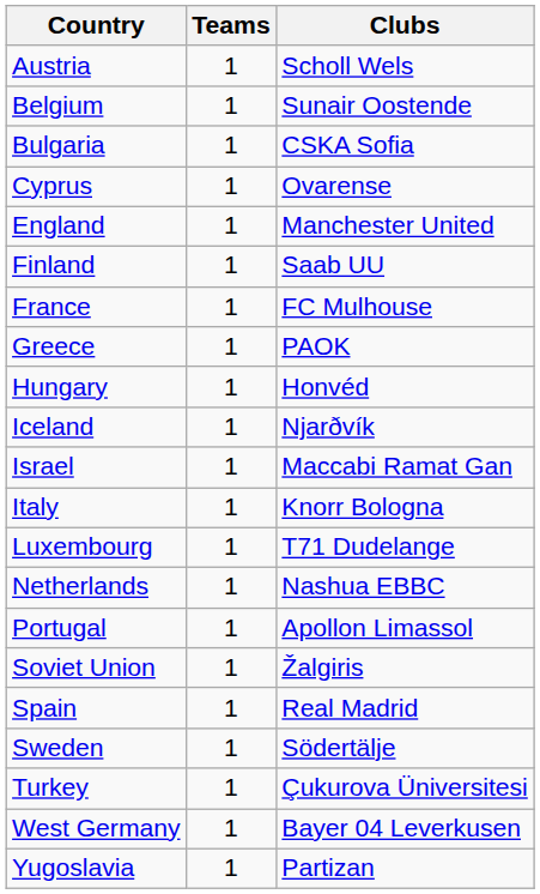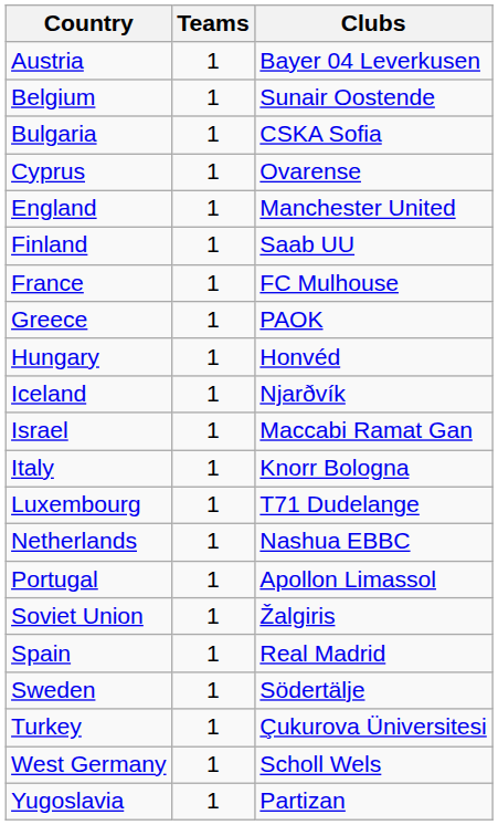 <table class="wikitable" style="margin-left:0.5em;">
 <tr>
 <th>Country</th>
 <th>Teams</th>
 <th colspan=5>Clubs</th>
 </tr>
 <tr>
 <td> <a href='#'>Austria</a></td>
 <td align=center>1</td>
-<td><a href='#'>Scholl Wels</a></td>
+<td><a href='#'>Bayer 04 Leverkusen</a></td>
 </tr>
 <tr>
 <td> <a href='#'>Belgium</a></td>
 <td align=center>1</td>
 <td><a href='#'>Sunair Oostende</a></td>
 </tr>
 <tr>
 <td> <a href='#'>Bulgaria</a></td>
 <td align=center>1</td>
 <td><a href='#'>CSKA Sofia</a></td>
 </tr>
 <tr>
 <td> <a href='#'>Cyprus</a></td>
 <td align=center>1</td>
 <td><a href='#'>Ovarense</a></td>
 </tr>
 <tr>
 <td> <a href='#'>England</a></td>
 <td align=center>1</td>
 <td><a href='#'>Manchester United</a></td>
 </tr>
 <tr>
 <td> <a href='#'>Finland</a></td>
 <td align=center>1</td>
 <td><a href='#'>Saab UU</a></td>
 </tr>
 <tr>
 <td> <a href='#'>France</a></td>
 <td align=center>1</td>
 <td><a href='#'>FC Mulhouse</a></td>
 </tr>
 <tr>
 <td> <a href='#'>Greece</a></td>
 <td align=center>1</td>
 <td><a href='#'>PAOK</a></td>
 </tr>
 <tr>
 <td> <a href='#'>Hungary</a></td>
 <td align=center>1</td>
 <td><a href='#'>Honvéd</a></td>
 </tr>
 <tr>
 <td> <a href='#'>Iceland</a></td>
 <td align=center>1</td>
 <td><a href='#'>Njarðvík</a></td>
 </tr>
 <tr>
 <td> <a href='#'>Israel</a></td>
 <td align=center>1</td>
 <td><a href='#'>Maccabi Ramat Gan</a></td>
 </tr>
 <tr>
 <td> <a href='#'>Italy</a></td>
 <td align=center>1</td>
 <td><a href='#'>Knorr Bologna</a></td>
 </tr>
 <tr>
 <td> <a href='#'>Luxembourg</a></td>
 <td align=center>1</td>
 <td><a href='#'>T71 Dudelange</a></td>
 </tr>
 <tr>
 <td> <a href='#'>Netherlands</a></td>
 <td align=center>1</td>
 <td><a href='#'>Nashua EBBC</a></td>
 </tr>
 <tr>
 <td> <a href='#'>Portugal</a></td>
 <td align=center>1</td>
 <td><a href='#'>Apollon Limassol</a></td>
 </tr>
 <tr>
 <td> <a href='#'>Soviet Union</a></td>
 <td align=center>1</td>
 <td><a href='#'>Žalgiris</a></td>
 </tr>
 <tr>
 <td> <a href='#'>Spain</a></td>
 <td align=center>1</td>
 <td><a href='#'>Real Madrid</a></td>
 </tr>
 <tr>
 <td> <a href='#'>Sweden</a></td>
 <td align=center>1</td>
 <td><a href='#'>Södertälje</a></td>
 </tr>
 <tr>
 <td> <a href='#'>Turkey</a></td>
 <td align=center>1</td>
 <td><a href='#'>Çukurova Üniversitesi</a></td>
 </tr>
 <tr>
 <td> <a href='#'>West Germany</a></td>
 <td align=center>1</td>
-<td><a href='#'>Bayer 04 Leverkusen</a></td>
+<td><a href='#'>Scholl Wels</a></td>
 </tr>
 <tr>
 <td> <a href='#'>Yugoslavia</a></td>
 <td align=center>1</td>
 <td><a href='#'>Partizan</a></td>
 </tr>
 </table>
